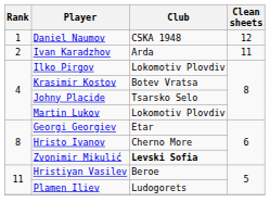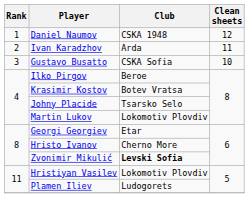 <table class="wikitable" style="text-align:center">
 <tr>
 <th>Rank</th>
 <th>Player</th>
 <th>Club</th>
 <th>Clean<br>sheets</th>
 </tr>
 <tr>
 <td rowspan=1>1</td>
 <td align="left"> <a href='#'>Daniel Naumov</a></td>
 <td align="left">CSKA 1948</td>
 <td rowspan=1>12</td>
 </tr>
 <tr>
 <td rowspan=1>2</td>
 <td align="left"> <a href='#'>Ivan Karadzhov</a></td>
 <td align="left">Arda</td>
 <td rowspan=1>11</td>
 </tr>
 <tr>
+<td rowspan=1>3</td>
+<td align="left"> <a href='#'>Gustavo Busatto</a></td>
+<td align="left">CSKA Sofia</td>
+<td rowspan=1>10</td>
+</tr>
+<tr>
 <td rowspan=4>4</td>
 <td align="left"> <a href='#'>Ilko Pirgov</a></td>
-<td align="left">Lokomotiv Plovdiv</td>
+<td align="left">Beroe</td>
 <td rowspan=4>8</td>
 </tr>
 <tr>
 <td align="left"> <a href='#'>Krasimir Kostov</a></td>
 <td align="left">Botev Vratsa</td>
 </tr>
 <tr>
 <td align="left"> <a href='#'>Johny Placide</a></td>
 <td align="left">Tsarsko Selo</td>
 </tr>
 <tr>
 <td align="left"> <a href='#'>Martin Lukov</a></td>
 <td align="left">Lokomotiv Plovdiv</td>
 </tr>
 <tr>
 <td rowspan=3>8</td>
 <td align="left"> <a href='#'>Georgi Georgiev</a></td>
 <td align="left">Etar</td>
 <td rowspan=3>6</td>
 </tr>
 <tr>
 <td align="left"> <a href='#'>Hristo Ivanov</a></td>
 <td align="left">Cherno More</td>
 </tr>
 <tr>
 <td align="left"> <a href='#'>Zvonimir Mikulić</a></td>
 <td align="left"><strong>Levski Sofia</strong></td>
 </tr>
 <tr>
 <td rowspan=2>11</td>
 <td align="left"> <a href='#'>Hristiyan Vasilev</a></td>
-<td align="left">Beroe</td>
+<td align="left">Lokomotiv Plovdiv</td>
 <td rowspan=2>5</td>
 </tr>
 <tr>
 <td align="left"> <a href='#'>Plamen Iliev</a></td>
 <td align="left">Ludogorets</td>
 </tr>
 <tr>
 </tr>
 </table>
